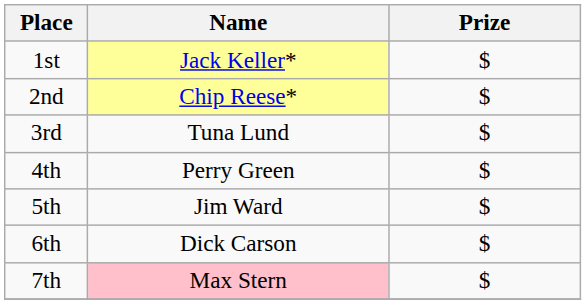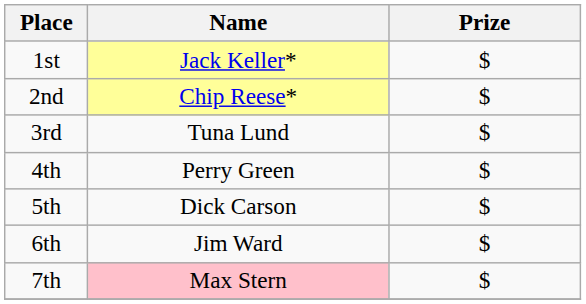 <table class="wikitable">
 <tr>
 <th width="50">Place</th>
 <th width="200">Name</th>
 <th width="125">Prize</th>
 </tr>
 <tr>
 <td align = "center">1st</td>
 <td align = "center" bgcolor="#FFFF99"><a href='#'>Jack Keller</a>*</td>
 <td align = "center">$</td>
 </tr>
 <tr>
 <td align = "center">2nd</td>
 <td align = "center" bgcolor="#FFFF99"><a href='#'>Chip Reese</a>*</td>
 <td align = "center">$</td>
 </tr>
 <tr>
 <td align = "center">3rd</td>
 <td align = "center">Tuna Lund</td>
 <td align = "center">$</td>
 </tr>
 <tr>
 <td align = "center">4th</td>
 <td align = "center">Perry Green</td>
 <td align = "center">$</td>
 </tr>
 <tr>
 <td align = "center">5th</td>
-<td align = "center">Jim Ward</td>
+<td align = "center">Dick Carson</td>
 <td align = "center">$</td>
 </tr>
 <tr>
 <td align = "center">6th</td>
-<td align = "center">Dick Carson</td>
+<td align = "center">Jim Ward</td>
 <td align = "center">$</td>
 </tr>
 <tr>
 <td align = "center">7th</td>
 <td align = "center" style="background: pink;">Max Stern</td>
 <td align = "center">$</td>
 </tr>
 <tr>
 </tr>
 </table>
